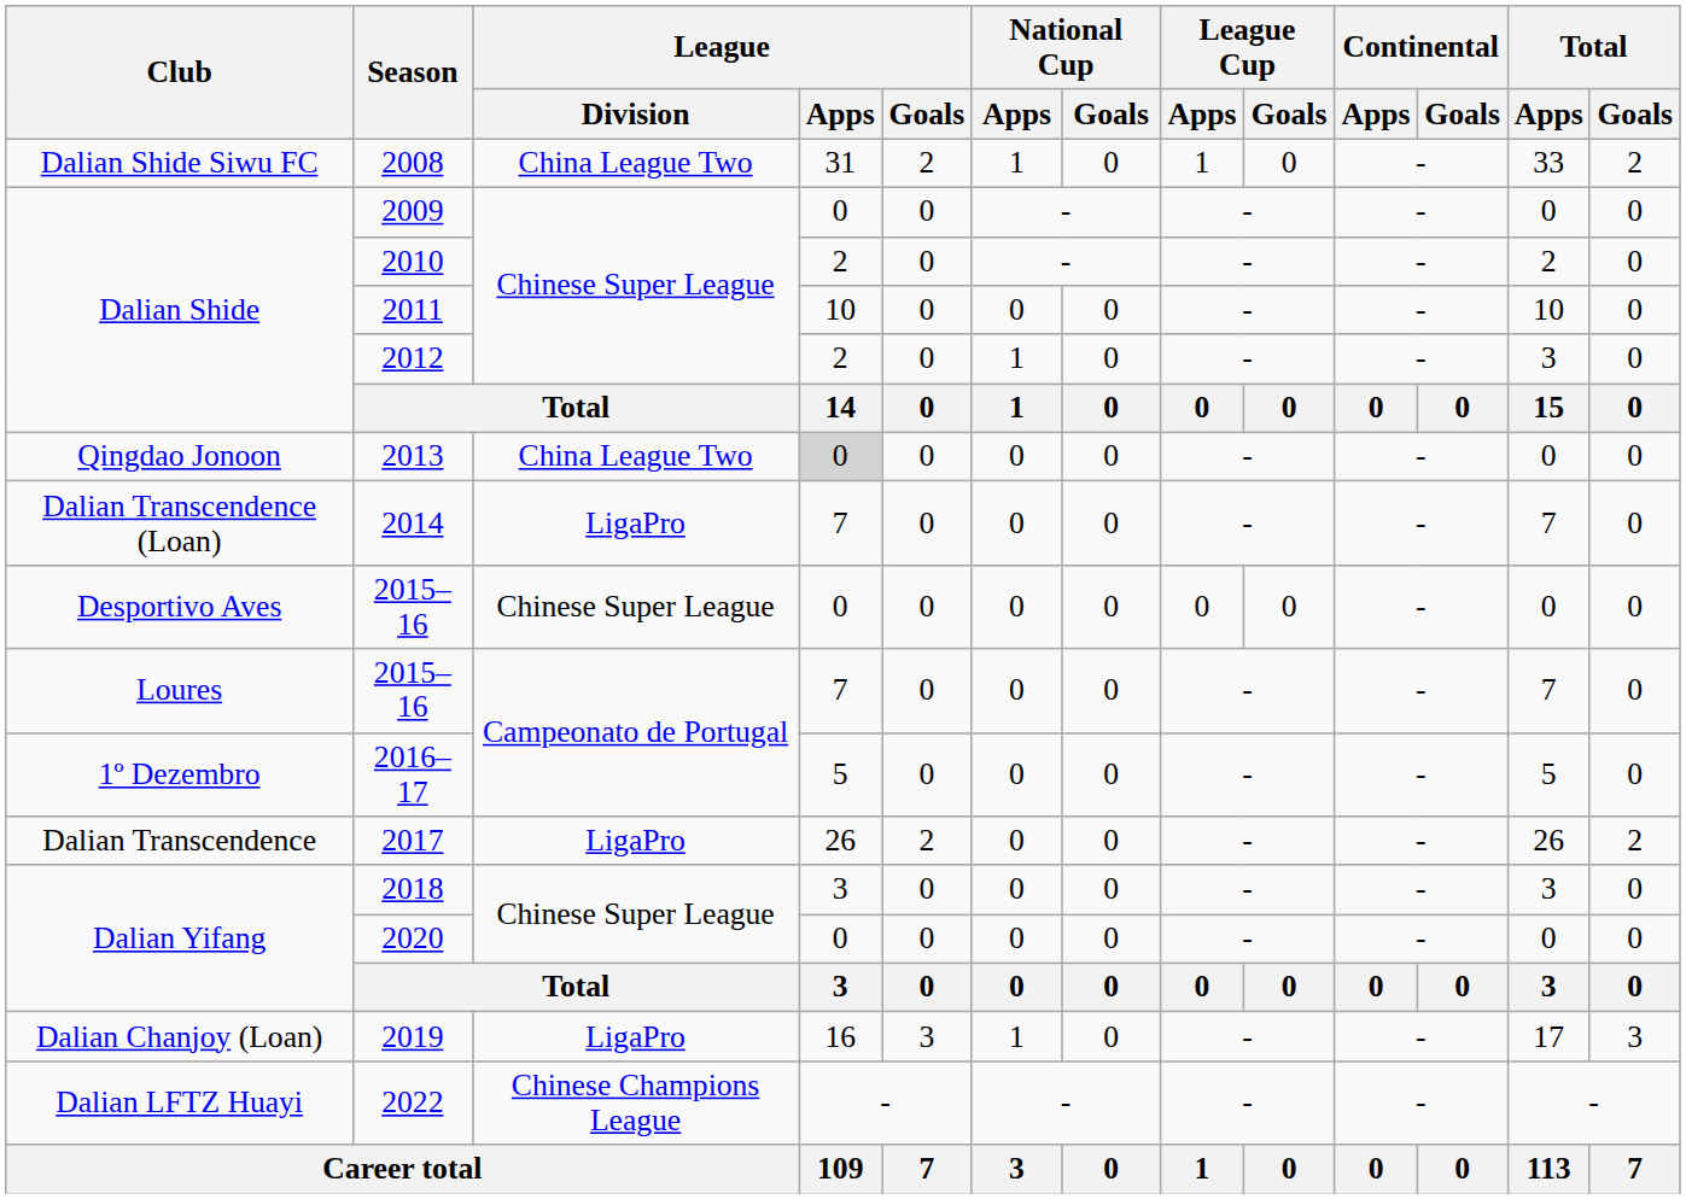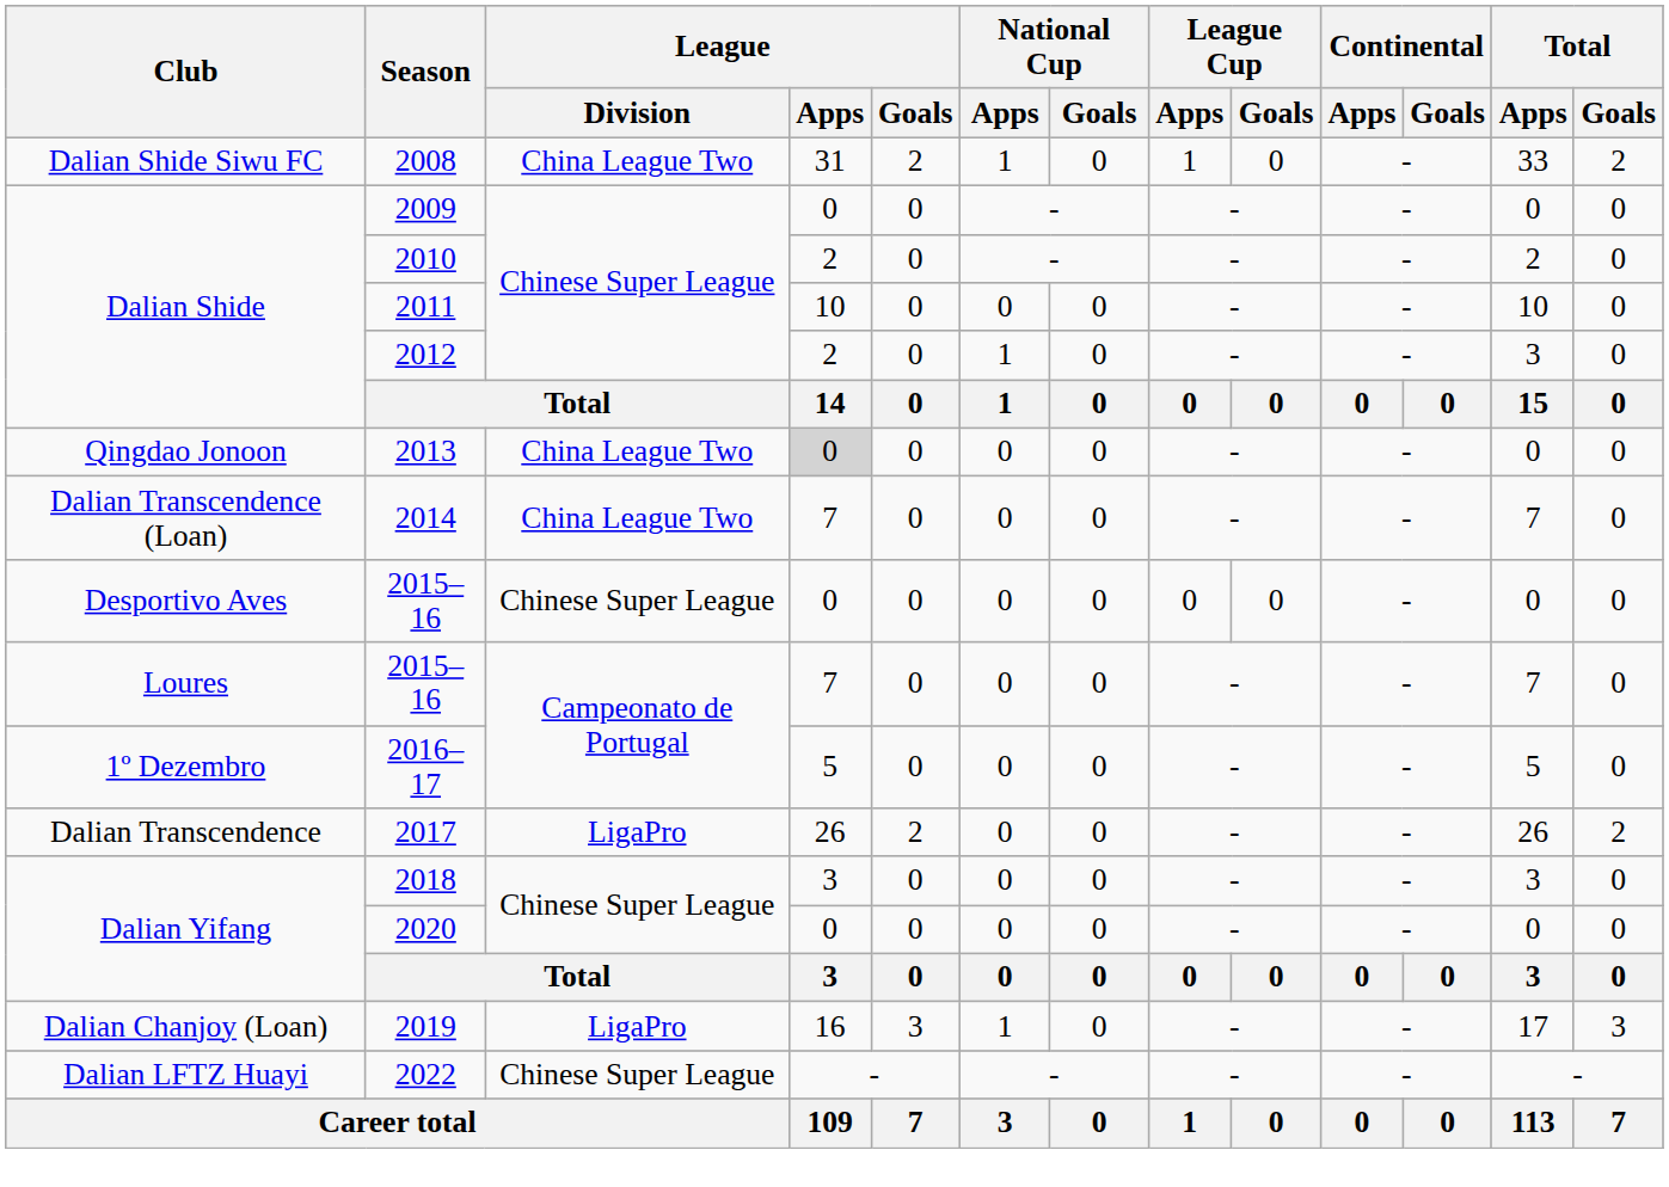 <table class="wikitable" style="text-align: center">
 <tr>
 <th rowspan="2">Club</th>
 <th rowspan="2">Season</th>
 <th colspan="3">League</th>
 <th colspan="2">National Cup</th>
 <th colspan="2">League Cup</th>
 <th colspan="2">Continental</th>
 <th colspan="2">Total</th>
 </tr>
 <tr>
 <th>Division</th>
 <th>Apps</th>
 <th>Goals</th>
 <th>Apps</th>
 <th>Goals</th>
 <th>Apps</th>
 <th>Goals</th>
 <th>Apps</th>
 <th>Goals</th>
 <th>Apps</th>
 <th>Goals</th>
 </tr>
 <tr>
 <td><a href='#'>Dalian Shide Siwu FC</a></td>
 <td><a href='#'>2008</a></td>
 <td><a href='#'>China League Two</a></td>
 <td>31</td>
 <td>2</td>
 <td>1</td>
 <td>0</td>
 <td>1</td>
 <td>0</td>
 <td colspan="2">-</td>
 <td>33</td>
 <td>2</td>
 </tr>
 <tr>
 <td rowspan="5"><a href='#'>Dalian Shide</a></td>
 <td><a href='#'>2009</a></td>
 <td rowspan="4"><a href='#'>Chinese Super League</a></td>
 <td>0</td>
 <td>0</td>
 <td colspan="2">-</td>
 <td colspan="2">-</td>
 <td colspan="2">-</td>
 <td>0</td>
 <td>0</td>
 </tr>
 <tr>
 <td><a href='#'>2010</a></td>
 <td>2</td>
 <td>0</td>
 <td colspan="2">-</td>
 <td colspan="2">-</td>
 <td colspan="2">-</td>
 <td>2</td>
 <td>0</td>
 </tr>
 <tr>
 <td><a href='#'>2011</a></td>
 <td>10</td>
 <td>0</td>
 <td>0</td>
 <td>0</td>
 <td colspan="2">-</td>
 <td colspan="2">-</td>
 <td>10</td>
 <td>0</td>
 </tr>
 <tr>
 <td><a href='#'>2012</a></td>
 <td>2</td>
 <td>0</td>
 <td>1</td>
 <td>0</td>
 <td colspan="2">-</td>
 <td colspan="2">-</td>
 <td>3</td>
 <td>0</td>
 </tr>
 <tr>
 <th colspan="2">Total</th>
 <th>14</th>
 <th>0</th>
 <th>1</th>
 <th>0</th>
 <th>0</th>
 <th>0</th>
 <th>0</th>
 <th>0</th>
 <th>15</th>
 <th>0</th>
 </tr>
 <tr>
 <td><a href='#'>Qingdao Jonoon</a></td>
 <td><a href='#'>2013</a></td>
 <td><a href='#'>China League Two</a></td>
 <td style="background: lightgrey;">0</td>
 <td>0</td>
 <td>0</td>
 <td>0</td>
 <td colspan="2">-</td>
 <td colspan="2">-</td>
 <td>0</td>
 <td>0</td>
 </tr>
 <tr>
 <td><a href='#'>Dalian Transcendence</a> (Loan)</td>
 <td><a href='#'>2014</a></td>
-<td><a href='#'>LigaPro</a></td>
+<td><a href='#'>China League Two</a></td>
 <td>7</td>
 <td>0</td>
 <td>0</td>
 <td>0</td>
 <td colspan="2">-</td>
 <td colspan="2">-</td>
 <td>7</td>
 <td>0</td>
 </tr>
 <tr>
 <td><a href='#'>Desportivo Aves</a></td>
 <td><a href='#'>2015–16</a></td>
 <td>Chinese Super League</td>
 <td>0</td>
 <td>0</td>
 <td>0</td>
 <td>0</td>
 <td>0</td>
 <td>0</td>
 <td colspan="2">-</td>
 <td>0</td>
 <td>0</td>
 </tr>
 <tr>
 <td><a href='#'>Loures</a></td>
 <td><a href='#'>2015–16</a></td>
 <td rowspan="2"><a href='#'>Campeonato de Portugal</a></td>
 <td>7</td>
 <td>0</td>
 <td>0</td>
 <td>0</td>
 <td colspan="2">-</td>
 <td colspan="2">-</td>
 <td>7</td>
 <td>0</td>
 </tr>
 <tr>
 <td><a href='#'>1º Dezembro</a></td>
 <td><a href='#'>2016–17</a></td>
 <td>5</td>
 <td>0</td>
 <td>0</td>
 <td>0</td>
 <td colspan="2">-</td>
 <td colspan="2">-</td>
 <td>5</td>
 <td>0</td>
 </tr>
 <tr>
 <td>Dalian Transcendence</td>
 <td><a href='#'>2017</a></td>
 <td><a href='#'>LigaPro</a></td>
 <td>26</td>
 <td>2</td>
 <td>0</td>
 <td>0</td>
 <td colspan="2">-</td>
 <td colspan="2">-</td>
 <td>26</td>
 <td>2</td>
 </tr>
 <tr>
 <td rowspan=3><a href='#'>Dalian Yifang</a></td>
 <td><a href='#'>2018</a></td>
 <td rowspan=2>Chinese Super League</td>
 <td>3</td>
 <td>0</td>
 <td>0</td>
 <td>0</td>
 <td colspan="2">-</td>
 <td colspan="2">-</td>
 <td>3</td>
 <td>0</td>
 </tr>
 <tr>
 <td><a href='#'>2020</a></td>
 <td>0</td>
 <td>0</td>
 <td>0</td>
 <td>0</td>
 <td colspan="2">-</td>
 <td colspan="2">-</td>
 <td>0</td>
 <td>0</td>
 </tr>
 <tr>
 <th colspan="2">Total</th>
 <th>3</th>
 <th>0</th>
 <th>0</th>
 <th>0</th>
 <th>0</th>
 <th>0</th>
 <th>0</th>
 <th>0</th>
 <th>3</th>
 <th>0</th>
 </tr>
 <tr>
 <td><a href='#'>Dalian Chanjoy</a> (Loan)</td>
 <td><a href='#'>2019</a></td>
 <td><a href='#'>LigaPro</a></td>
 <td>16</td>
 <td>3</td>
 <td>1</td>
 <td>0</td>
 <td colspan="2">-</td>
 <td colspan="2">-</td>
 <td>17</td>
 <td>3</td>
 </tr>
 <tr>
 <td><a href='#'>Dalian LFTZ Huayi</a></td>
 <td><a href='#'>2022</a></td>
-<td><a href='#'>Chinese Champions League</a></td>
+<td>Chinese Super League</td>
 <td colspan="2">-</td>
 <td colspan="2">-</td>
 <td colspan="2">-</td>
 <td colspan="2">-</td>
 <td colspan="2">-</td>
 </tr>
 <tr>
 <th colspan=3>Career total</th>
 <th>109</th>
 <th>7</th>
 <th>3</th>
 <th>0</th>
 <th>1</th>
 <th>0</th>
 <th>0</th>
 <th>0</th>
 <th>113</th>
 <th>7</th>
 </tr>
 </table>
